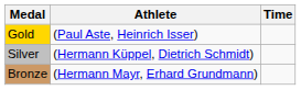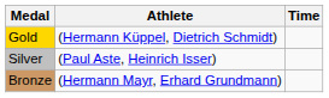 <table class="wikitable">
 <tr>
 <th>Medal</th>
 <th>Athlete</th>
 <th>Time</th>
 </tr>
 <tr>
 <td bgcolor="gold">Gold</td>
-<td> (<a href='#'>Paul Aste</a>, <a href='#'>Heinrich Isser</a>)</td>
+<td> (<a href='#'>Hermann Küppel</a>, <a href='#'>Dietrich Schmidt</a>)</td>
 <td></td>
 </tr>
 <tr>
 <td bgcolor="silver">Silver</td>
-<td> (<a href='#'>Hermann Küppel</a>, <a href='#'>Dietrich Schmidt</a>)</td>
+<td> (<a href='#'>Paul Aste</a>, <a href='#'>Heinrich Isser</a>)</td>
 <td></td>
 </tr>
 <tr>
 <td bgcolor="CC9966">Bronze</td>
 <td> (<a href='#'>Hermann Mayr</a>, <a href='#'>Erhard Grundmann</a>)</td>
 <td></td>
 </tr>
 </table>
